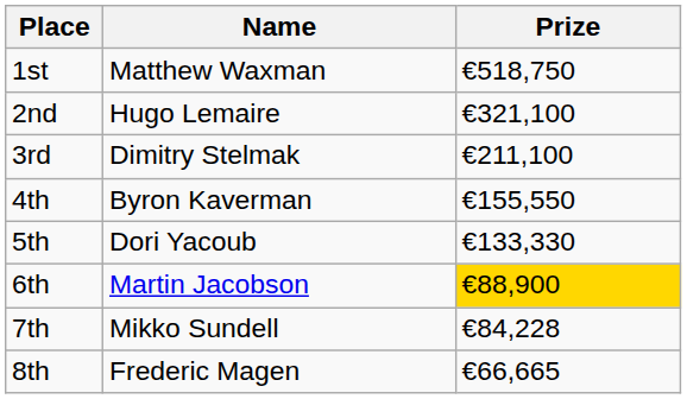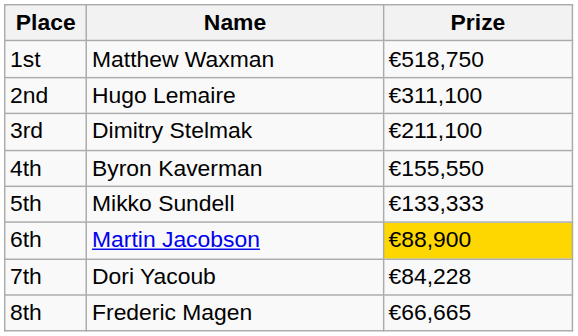 <table class="wikitable">
 <tr>
 <th style="width:50px;">Place</th>
 <th style="width:200px;">Name</th>
 <th style="width:125px;">Prize</th>
 </tr>
 <tr>
 <td>1st</td>
 <td> Matthew Waxman</td>
 <td>€518,750</td>
 </tr>
 <tr>
 <td>2nd</td>
 <td> Hugo Lemaire</td>
-<td>€321,100</td>
+<td>€311,100</td>
 </tr>
 <tr>
 <td>3rd</td>
 <td> Dimitry Stelmak</td>
 <td>€211,100</td>
 </tr>
 <tr>
 <td>4th</td>
 <td> Byron Kaverman</td>
 <td>€155,550</td>
 </tr>
 <tr>
 <td>5th</td>
-<td> Dori Yacoub</td>
-<td>€133,330</td>
+<td> Mikko Sundell</td>
+<td>€133,333</td>
 </tr>
 <tr>
 <td>6th</td>
 <td> <a href='#'>Martin Jacobson</a></td>
 <td style="background: gold;">€88,900</td>
 </tr>
 <tr>
 <td>7th</td>
-<td> Mikko Sundell</td>
+<td> Dori Yacoub</td>
 <td>€84,228</td>
 </tr>
 <tr>
 <td>8th</td>
 <td> Frederic Magen</td>
 <td>€66,665</td>
 </tr>
 </table>
